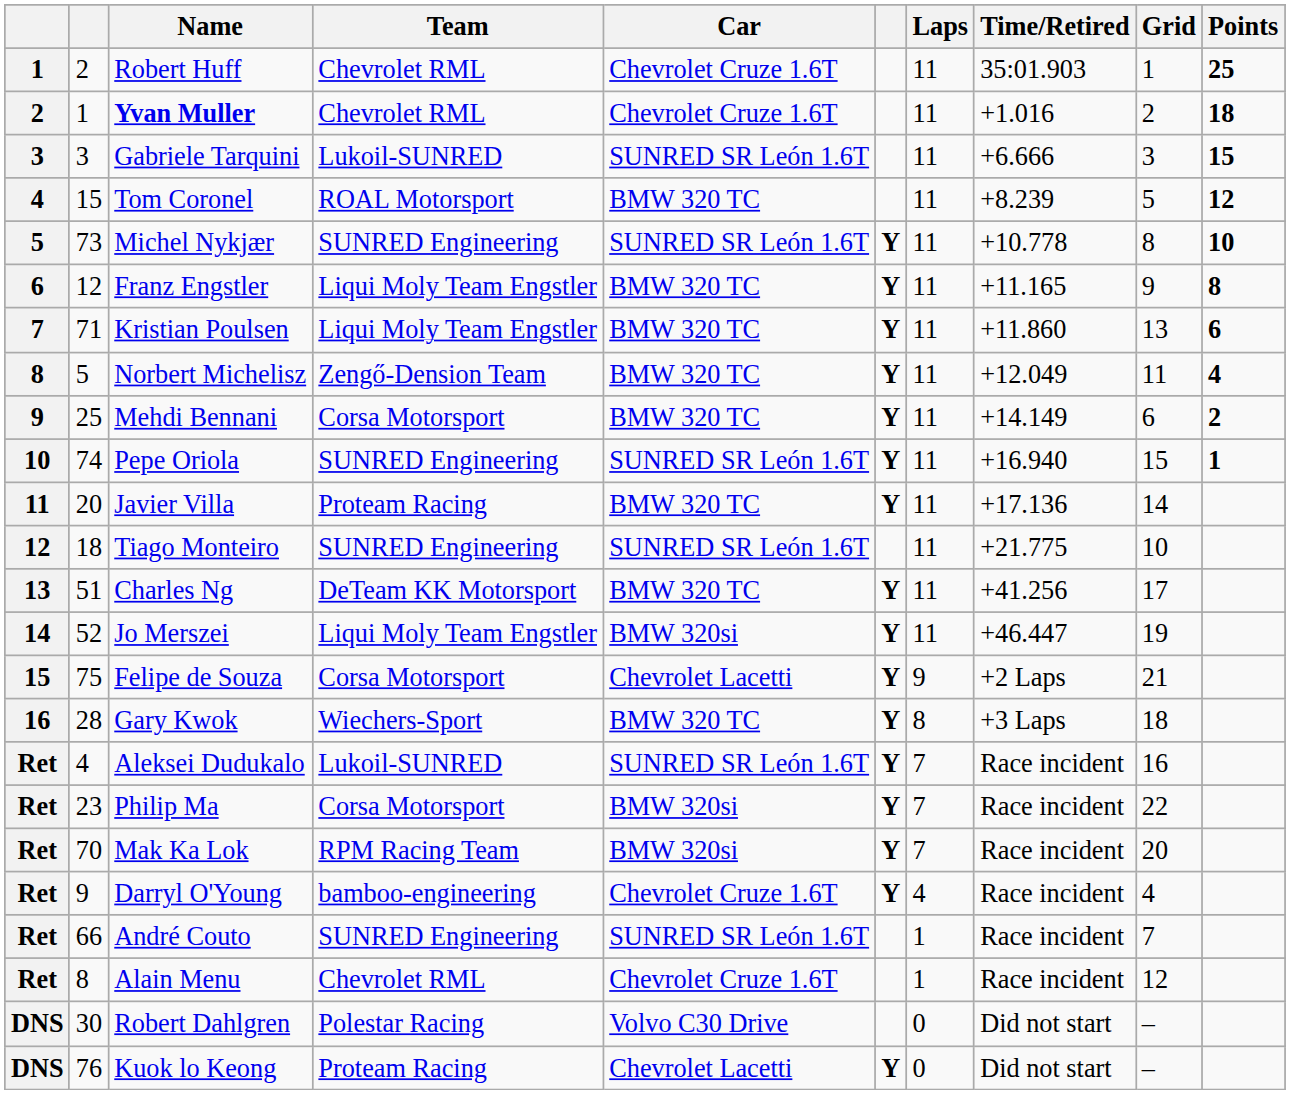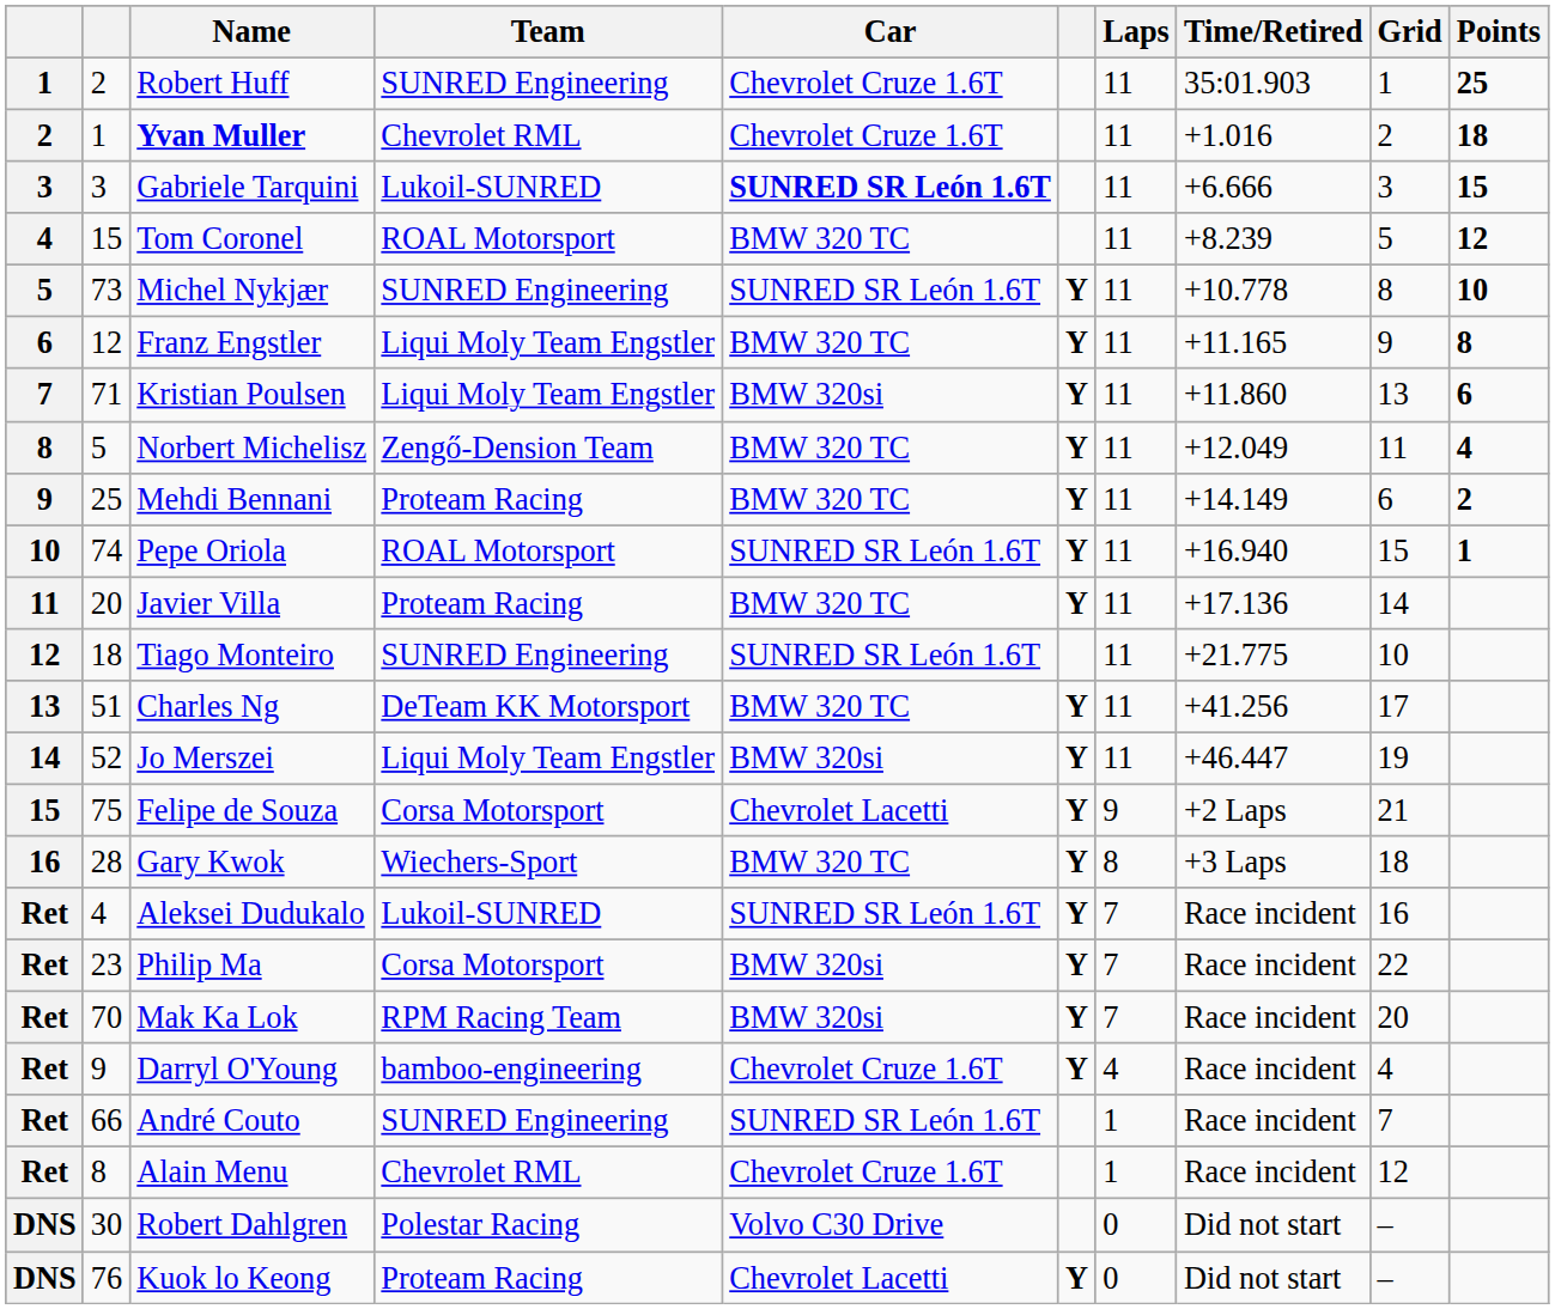 <table class="wikitable sortable" style="font-size: 95%;">
 <tr>
 <th></th>
 <th></th>
 <th>Name</th>
 <th>Team</th>
 <th>Car</th>
 <th></th>
 <th>Laps</th>
 <th>Time/Retired</th>
 <th>Grid</th>
 <th>Points</th>
 </tr>
 <tr>
 <th>1</th>
 <td>2</td>
 <td> <a href='#'>Robert Huff</a></td>
-<td><a href='#'>Chevrolet RML</a></td>
+<td><a href='#'>SUNRED Engineering</a></td>
 <td><a href='#'>Chevrolet Cruze 1.6T</a></td>
 <td></td>
 <td>11</td>
 <td>35:01.903</td>
 <td>1</td>
 <td><strong>25</strong></td>
 </tr>
 <tr>
 <th>2</th>
 <td>1</td>
 <td> <strong><a href='#'>Yvan Muller</a></strong></td>
 <td><a href='#'>Chevrolet RML</a></td>
 <td><a href='#'>Chevrolet Cruze 1.6T</a></td>
 <td></td>
 <td>11</td>
 <td>+1.016</td>
 <td>2</td>
 <td><strong>18</strong></td>
 </tr>
 <tr>
 <th>3</th>
 <td>3</td>
 <td> <a href='#'>Gabriele Tarquini</a></td>
 <td><a href='#'>Lukoil-SUNRED</a></td>
-<td><a href='#'>SUNRED SR León 1.6T</a></td>
+<td><strong><a href='#'>SUNRED SR León 1.6T</a></strong></td>
 <td></td>
 <td>11</td>
 <td>+6.666</td>
 <td>3</td>
 <td><strong>15</strong></td>
 </tr>
 <tr>
 <th>4</th>
 <td>15</td>
 <td> <a href='#'>Tom Coronel</a></td>
 <td><a href='#'>ROAL Motorsport</a></td>
 <td><a href='#'>BMW 320 TC</a></td>
 <td></td>
 <td>11</td>
 <td>+8.239</td>
 <td>5</td>
 <td><strong>12</strong></td>
 </tr>
 <tr>
 <th>5</th>
 <td>73</td>
 <td> <a href='#'>Michel Nykjær</a></td>
 <td><a href='#'>SUNRED Engineering</a></td>
 <td><a href='#'>SUNRED SR León 1.6T</a></td>
 <td align=center><strong><span>Y</span></strong></td>
 <td>11</td>
 <td>+10.778</td>
 <td>8</td>
 <td><strong>10</strong></td>
 </tr>
 <tr>
 <th>6</th>
 <td>12</td>
 <td> <a href='#'>Franz Engstler</a></td>
 <td><a href='#'>Liqui Moly Team Engstler</a></td>
 <td><a href='#'>BMW 320 TC</a></td>
 <td align=center><strong><span>Y</span></strong></td>
 <td>11</td>
 <td>+11.165</td>
 <td>9</td>
 <td><strong>8</strong></td>
 </tr>
 <tr>
 <th>7</th>
 <td>71</td>
 <td> <a href='#'>Kristian Poulsen</a></td>
 <td><a href='#'>Liqui Moly Team Engstler</a></td>
-<td><a href='#'>BMW 320 TC</a></td>
+<td><a href='#'>BMW 320si</a></td>
 <td align=center><strong><span>Y</span></strong></td>
 <td>11</td>
 <td>+11.860</td>
 <td>13</td>
 <td><strong>6</strong></td>
 </tr>
 <tr>
 <th>8</th>
 <td>5</td>
 <td> <a href='#'>Norbert Michelisz</a></td>
 <td><a href='#'>Zengő-Dension Team</a></td>
 <td><a href='#'>BMW 320 TC</a></td>
 <td align=center><strong><span>Y</span></strong></td>
 <td>11</td>
 <td>+12.049</td>
 <td>11</td>
 <td><strong>4</strong></td>
 </tr>
 <tr>
 <th>9</th>
 <td>25</td>
 <td> <a href='#'>Mehdi Bennani</a></td>
-<td><a href='#'>Corsa Motorsport</a></td>
+<td><a href='#'>Proteam Racing</a></td>
 <td><a href='#'>BMW 320 TC</a></td>
 <td align=center><strong><span>Y</span></strong></td>
 <td>11</td>
 <td>+14.149</td>
 <td>6</td>
 <td><strong>2</strong></td>
 </tr>
 <tr>
 <th>10</th>
 <td>74</td>
 <td> <a href='#'>Pepe Oriola</a></td>
-<td><a href='#'>SUNRED Engineering</a></td>
+<td><a href='#'>ROAL Motorsport</a></td>
 <td><a href='#'>SUNRED SR León 1.6T</a></td>
 <td align=center><strong><span>Y</span></strong></td>
 <td>11</td>
 <td>+16.940</td>
 <td>15</td>
 <td><strong>1</strong></td>
 </tr>
 <tr>
 <th>11</th>
 <td>20</td>
 <td> <a href='#'>Javier Villa</a></td>
 <td><a href='#'>Proteam Racing</a></td>
 <td><a href='#'>BMW 320 TC</a></td>
 <td align=center><strong><span>Y</span></strong></td>
 <td>11</td>
 <td>+17.136</td>
 <td>14</td>
 <td></td>
 </tr>
 <tr>
 <th>12</th>
 <td>18</td>
 <td> <a href='#'>Tiago Monteiro</a></td>
 <td><a href='#'>SUNRED Engineering</a></td>
 <td><a href='#'>SUNRED SR León 1.6T</a></td>
 <td></td>
 <td>11</td>
 <td>+21.775</td>
 <td>10</td>
 <td></td>
 </tr>
 <tr>
 <th>13</th>
 <td>51</td>
 <td> <a href='#'>Charles Ng</a></td>
 <td><a href='#'>DeTeam KK Motorsport</a></td>
 <td><a href='#'>BMW 320 TC</a></td>
 <td align=center><strong><span>Y</span></strong></td>
 <td>11</td>
 <td>+41.256</td>
 <td>17</td>
 <td></td>
 </tr>
 <tr>
 <th>14</th>
 <td>52</td>
 <td> <a href='#'>Jo Merszei</a></td>
 <td><a href='#'>Liqui Moly Team Engstler</a></td>
 <td><a href='#'>BMW 320si</a></td>
 <td align=center><strong><span>Y</span></strong></td>
 <td>11</td>
 <td>+46.447</td>
 <td>19</td>
 <td></td>
 </tr>
 <tr>
 <th>15</th>
 <td>75</td>
 <td> <a href='#'>Felipe de Souza</a></td>
 <td><a href='#'>Corsa Motorsport</a></td>
 <td><a href='#'>Chevrolet Lacetti</a></td>
 <td align=center><strong><span>Y</span></strong></td>
 <td>9</td>
 <td>+2 Laps</td>
 <td>21</td>
 <td></td>
 </tr>
 <tr>
 <th>16</th>
 <td>28</td>
 <td> <a href='#'>Gary Kwok</a></td>
 <td><a href='#'>Wiechers-Sport</a></td>
 <td><a href='#'>BMW 320 TC</a></td>
 <td align=center><strong><span>Y</span></strong></td>
 <td>8</td>
 <td>+3 Laps</td>
 <td>18</td>
 <td></td>
 </tr>
 <tr>
 <th>Ret</th>
 <td>4</td>
 <td> <a href='#'>Aleksei Dudukalo</a></td>
 <td><a href='#'>Lukoil-SUNRED</a></td>
 <td><a href='#'>SUNRED SR León 1.6T</a></td>
 <td align=center><strong><span>Y</span></strong></td>
 <td>7</td>
 <td>Race incident</td>
 <td>16</td>
 <td></td>
 </tr>
 <tr>
 <th>Ret</th>
 <td>23</td>
 <td> <a href='#'>Philip Ma</a></td>
 <td><a href='#'>Corsa Motorsport</a></td>
 <td><a href='#'>BMW 320si</a></td>
 <td align=center><strong><span>Y</span></strong></td>
 <td>7</td>
 <td>Race incident</td>
 <td>22</td>
 <td></td>
 </tr>
 <tr>
 <th>Ret</th>
 <td>70</td>
 <td> <a href='#'>Mak Ka Lok</a></td>
 <td><a href='#'>RPM Racing Team</a></td>
 <td><a href='#'>BMW 320si</a></td>
 <td align=center><strong><span>Y</span></strong></td>
 <td>7</td>
 <td>Race incident</td>
 <td>20</td>
 <td></td>
 </tr>
 <tr>
 <th>Ret</th>
 <td>9</td>
 <td> <a href='#'>Darryl O'Young</a></td>
 <td><a href='#'>bamboo-engineering</a></td>
 <td><a href='#'>Chevrolet Cruze 1.6T</a></td>
 <td align=center><strong><span>Y</span></strong></td>
 <td>4</td>
 <td>Race incident</td>
 <td>4</td>
 <td></td>
 </tr>
 <tr>
 <th>Ret</th>
 <td>66</td>
 <td> <a href='#'>André Couto</a></td>
 <td><a href='#'>SUNRED Engineering</a></td>
 <td><a href='#'>SUNRED SR León 1.6T</a></td>
 <td></td>
 <td>1</td>
 <td>Race incident</td>
 <td>7</td>
 <td></td>
 </tr>
 <tr>
 <th>Ret</th>
 <td>8</td>
 <td> <a href='#'>Alain Menu</a></td>
 <td><a href='#'>Chevrolet RML</a></td>
 <td><a href='#'>Chevrolet Cruze 1.6T</a></td>
 <td></td>
 <td>1</td>
 <td>Race incident</td>
 <td>12</td>
 <td></td>
 </tr>
 <tr>
 <th>DNS</th>
 <td>30</td>
 <td> <a href='#'>Robert Dahlgren</a></td>
 <td><a href='#'>Polestar Racing</a></td>
 <td><a href='#'>Volvo C30 Drive</a></td>
 <td></td>
 <td>0</td>
 <td>Did not start</td>
 <td>–</td>
 <td></td>
 </tr>
 <tr>
 <th>DNS</th>
 <td>76</td>
 <td> <a href='#'>Kuok lo Keong</a></td>
 <td><a href='#'>Proteam Racing</a></td>
 <td><a href='#'>Chevrolet Lacetti</a></td>
 <td align=center><strong><span>Y</span></strong></td>
 <td>0</td>
 <td>Did not start</td>
 <td>–</td>
 <td></td>
 </tr>
 </table>
